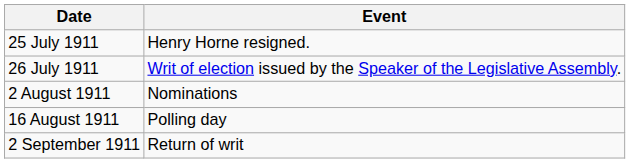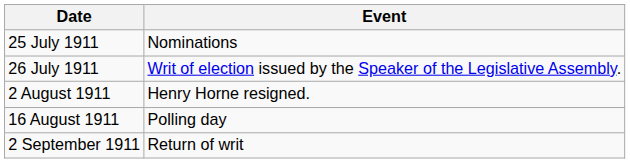 <table class="wikitable">
 <tr>
 <th>Date</th>
 <th>Event</th>
 </tr>
 <tr>
 <td>25 July 1911</td>
-<td>Henry Horne resigned.</td>
+<td>Nominations</td>
 </tr>
 <tr>
 <td>26 July 1911</td>
 <td><a href='#'>Writ of election</a> issued by the <a href='#'>Speaker of the Legislative Assembly</a>.</td>
 </tr>
 <tr>
 <td>2 August 1911</td>
-<td>Nominations</td>
+<td>Henry Horne resigned.</td>
 </tr>
 <tr>
 <td>16 August 1911</td>
 <td>Polling day</td>
 </tr>
 <tr>
 <td>2 September 1911</td>
 <td>Return of writ</td>
 </tr>
 </table>
